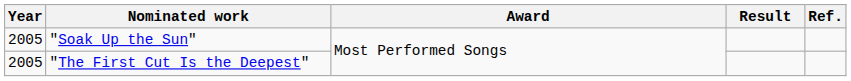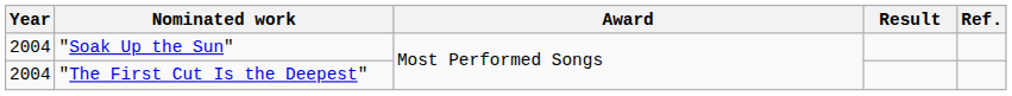 <table class="wikitable">
 <tr>
 <th>Year</th>
 <th width="250">Nominated work</th>
 <th width="350">Award</th>
 <th width="65">Result</th>
 <th>Ref.</th>
 </tr>
 <tr>
-<td>2005</td>
+<td>2004</td>
 <td>"<a href='#'>Soak Up the Sun</a>"</td>
 <td rowspan=2>Most Performed Songs</td>
 <td></td>
 <td></td>
 </tr>
 <tr>
-<td>2005</td>
+<td>2004</td>
 <td>"<a href='#'>The First Cut Is the Deepest</a>"</td>
 <td></td>
 <td align="center"></td>
 </tr>
 </table>
